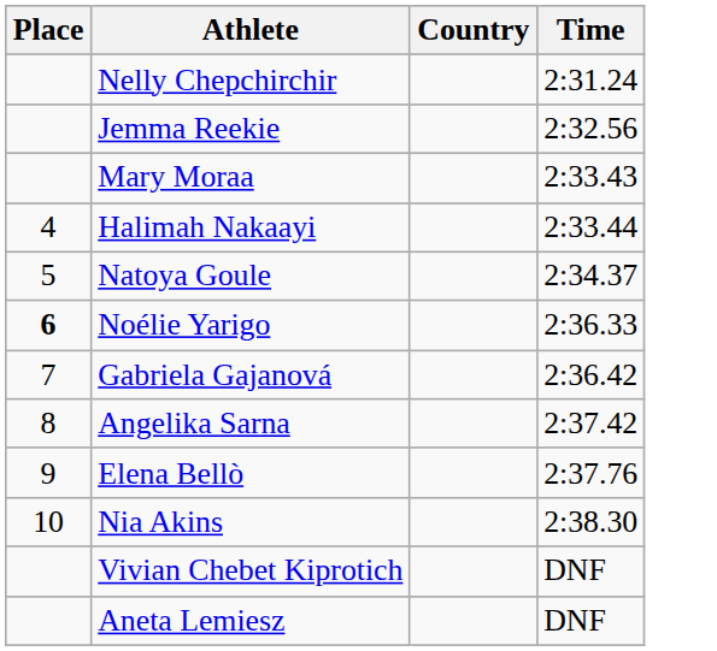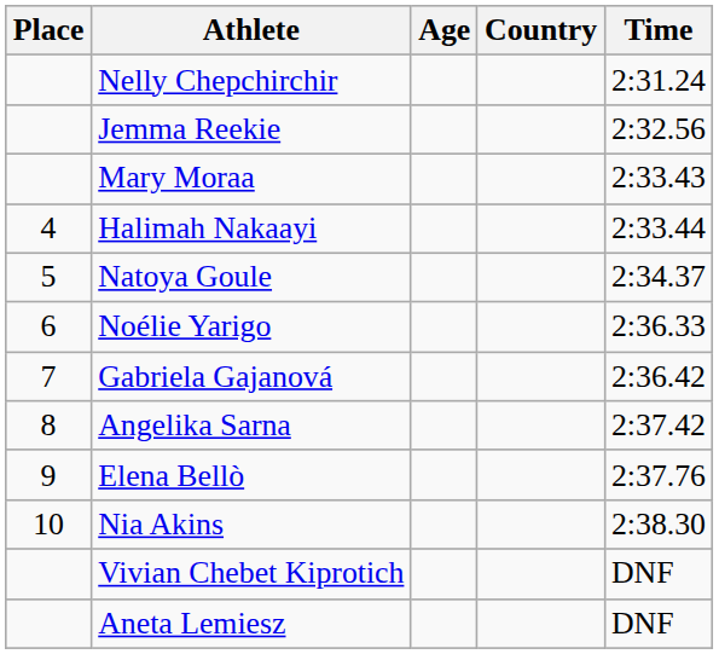 <table class="wikitable mw-datatable sortable">
 <tr>
 <th>Place</th>
 <th>Athlete</th>
+<th>Age</th>
 <th>Country</th>
 <th>Time</th>
 </tr>
 <tr>
 <td align=center></td>
 <td><a href='#'>Nelly Chepchirchir</a></td>
 <td></td>
+<td></td>
 <td>2:31.24</td>
 </tr>
 <tr>
 <td align=center></td>
 <td><a href='#'>Jemma Reekie</a></td>
+<td></td>
 <td></td>
 <td>2:32.56</td>
 </tr>
 <tr>
 <td align=center></td>
 <td><a href='#'>Mary Moraa</a></td>
 <td></td>
+<td></td>
 <td>2:33.43</td>
 </tr>
 <tr>
 <td align=center>4</td>
 <td><a href='#'>Halimah Nakaayi</a></td>
+<td></td>
 <td></td>
 <td>2:33.44</td>
 </tr>
 <tr>
 <td align=center>5</td>
 <td><a href='#'>Natoya Goule</a></td>
 <td></td>
+<td></td>
 <td>2:34.37</td>
 </tr>
 <tr>
-<td align=center><strong>6</strong></td>
+<td align=center>6</td>
 <td><a href='#'>Noélie Yarigo</a></td>
+<td></td>
 <td></td>
 <td>2:36.33</td>
 </tr>
 <tr>
 <td align=center>7</td>
 <td><a href='#'>Gabriela Gajanová</a></td>
 <td></td>
+<td></td>
 <td>2:36.42</td>
 </tr>
 <tr>
 <td align=center>8</td>
 <td><a href='#'>Angelika Sarna</a></td>
+<td></td>
 <td></td>
 <td>2:37.42</td>
 </tr>
 <tr>
 <td align=center>9</td>
 <td><a href='#'>Elena Bellò</a></td>
 <td></td>
+<td></td>
 <td>2:37.76</td>
 </tr>
 <tr>
 <td align=center>10</td>
 <td><a href='#'>Nia Akins</a></td>
+<td></td>
 <td></td>
 <td>2:38.30</td>
 </tr>
 <tr>
 <td align=center></td>
 <td><a href='#'>Vivian Chebet Kiprotich</a></td>
 <td></td>
+<td></td>
 <td>DNF</td>
 </tr>
 <tr>
 <td align=center></td>
 <td><a href='#'>Aneta Lemiesz</a></td>
 <td></td>
+<td></td>
 <td>DNF</td>
 </tr>
 </table>
